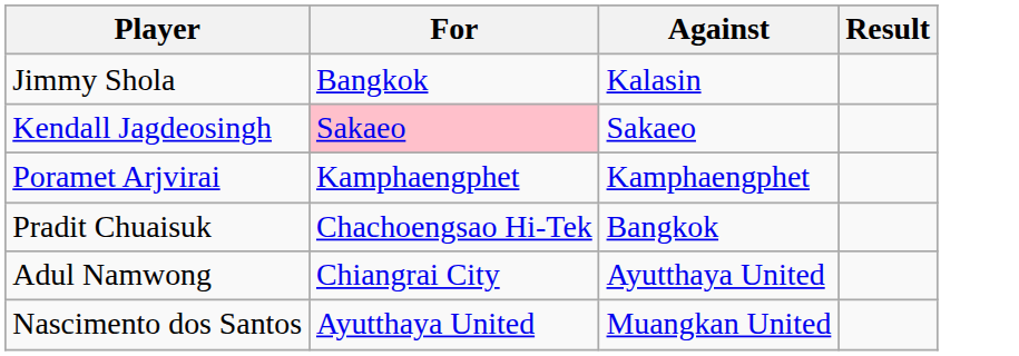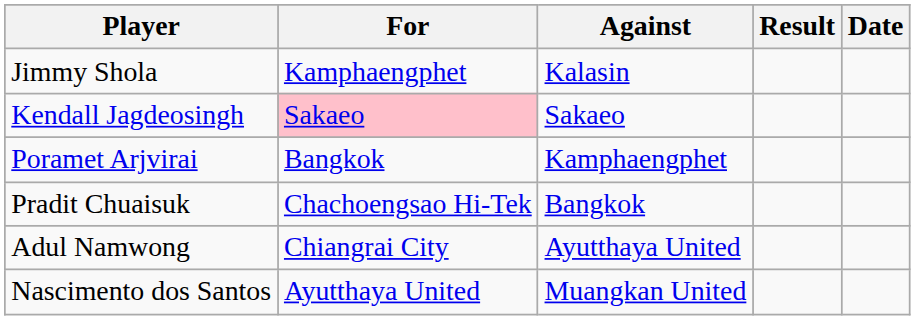 <table class="wikitable sortable">
 <tr>
 <th>Player</th>
 <th>For</th>
 <th>Against</th>
 <th align=center>Result</th>
+<th>Date</th>
 </tr>
 <tr>
 <td> Jimmy Shola</td>
-<td><a href='#'>Bangkok</a></td>
+<td><a href='#'>Kamphaengphet</a></td>
 <td><a href='#'>Kalasin</a></td>
+<td></td>
 <td></td>
 </tr>
 <tr>
 <td> <a href='#'>Kendall Jagdeosingh</a></td>
 <td style="background: pink;"><a href='#'>Sakaeo</a></td>
 <td><a href='#'>Sakaeo</a></td>
 <td></td>
+<td></td>
 </tr>
 <tr>
 <td> <a href='#'>Poramet Arjvirai</a></td>
-<td><a href='#'>Kamphaengphet</a></td>
+<td><a href='#'>Bangkok</a></td>
 <td><a href='#'>Kamphaengphet</a></td>
 <td> </td>
+<td></td>
 </tr>
 <tr>
 <td> Pradit Chuaisuk</td>
 <td><a href='#'>Chachoengsao Hi-Tek</a></td>
 <td><a href='#'>Bangkok</a></td>
+<td></td>
 <td></td>
 </tr>
 <tr>
 <td> Adul Namwong</td>
 <td><a href='#'>Chiangrai City</a></td>
 <td><a href='#'>Ayutthaya United</a></td>
 <td></td>
+<td></td>
 </tr>
 <tr>
 <td> Nascimento dos Santos</td>
 <td><a href='#'>Ayutthaya United</a></td>
 <td><a href='#'>Muangkan United</a></td>
 <td></td>
+<td></td>
 </tr>
 </table>
